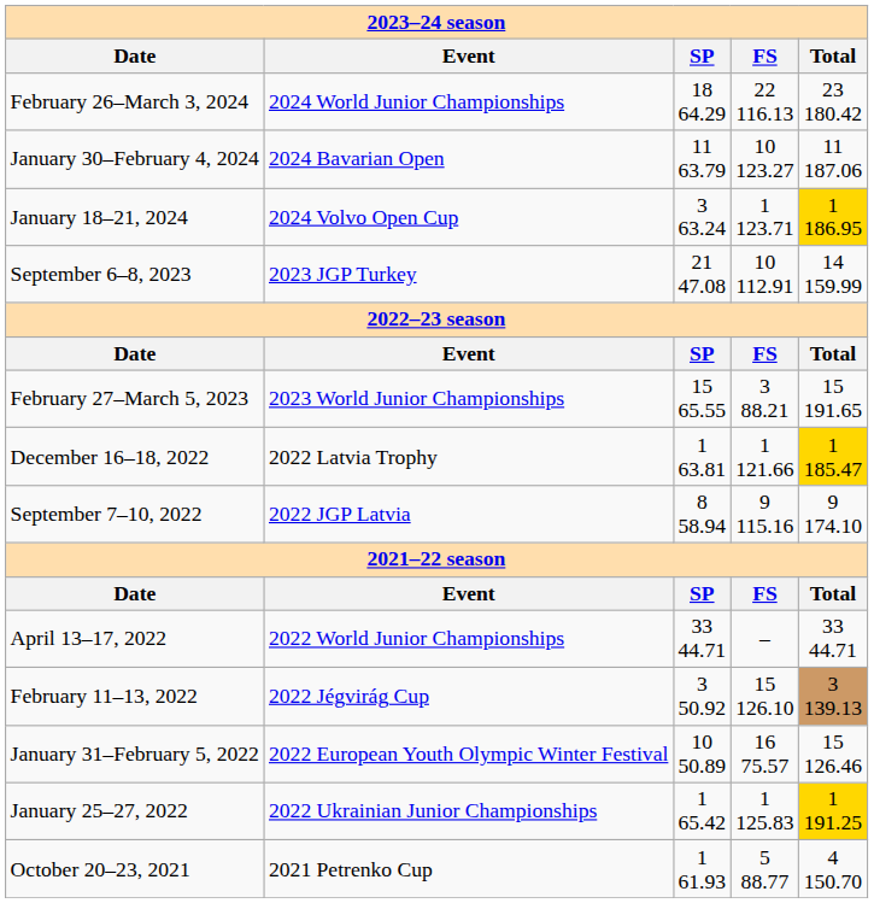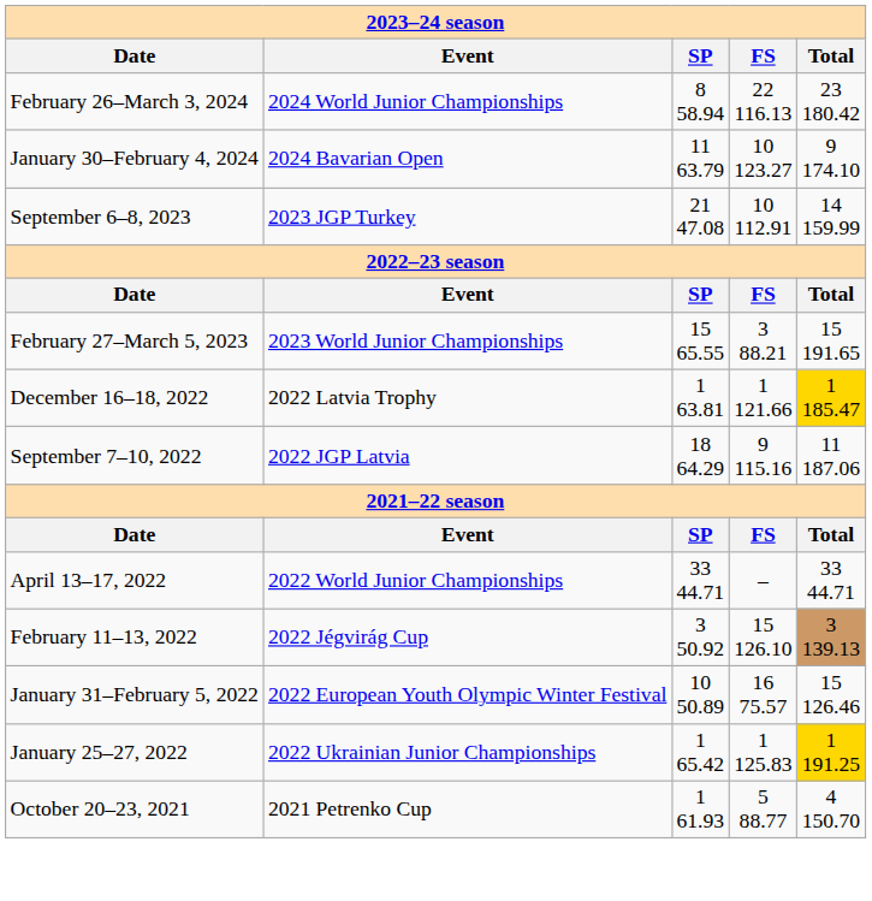 <table class="wikitable">
 <tr>
 <th colspan="5" style="background: #ffdead; text-align:center;"><strong><a href='#'>2023–24 season</a></strong></th>
 </tr>
 <tr>
 <th>Date</th>
 <th>Event</th>
 <th><a href='#'>SP</a></th>
 <th><a href='#'>FS</a></th>
 <th>Total</th>
 </tr>
 <tr>
 <td>February 26–March 3, 2024</td>
 <td><a href='#'>2024 World Junior Championships</a></td>
-<td align=center>18 <br> 64.29</td>
+<td align=center>8 <br> 58.94</td>
 <td align=center>22 <br> 116.13</td>
 <td align=center>23 <br> 180.42</td>
 </tr>
 <tr>
 <td>January 30–February 4, 2024</td>
 <td><a href='#'>2024 Bavarian Open</a></td>
 <td align=center>11 <br> 63.79</td>
 <td align=center>10 <br> 123.27</td>
-<td align=center>11 <br> 187.06</td>
-</tr>
-<tr>
-<td>January 18–21, 2024</td>
-<td><a href='#'>2024 Volvo Open Cup</a></td>
-<td align=center>3 <br> 63.24</td>
-<td align=center>1 <br> 123.71</td>
-<td align=center bgcolor=gold>1 <br> 186.95</td>
+<td align=center>9 <br> 174.10</td>
 </tr>
 <tr>
 <td>September 6–8, 2023</td>
 <td><a href='#'>2023 JGP Turkey</a></td>
 <td align=center>21 <br> 47.08</td>
 <td align=center>10 <br> 112.91</td>
 <td align=center>14 <br> 159.99</td>
 </tr>
 <tr>
 <th colspan="5" style="background-color: #ffdead; " align="center"><a href='#'>2022–23 season</a></th>
 </tr>
 <tr>
 <th>Date</th>
 <th>Event</th>
 <th><a href='#'>SP</a></th>
 <th><a href='#'>FS</a></th>
 <th>Total</th>
 </tr>
 <tr>
 <td>February 27–March 5, 2023</td>
 <td><a href='#'>2023 World Junior Championships</a></td>
 <td align=center>15 <br> 65.55</td>
 <td align=center>3 <br> 88.21</td>
 <td align=center>15 <br> 191.65</td>
 </tr>
 <tr>
 <td>December 16–18, 2022</td>
 <td>2022 Latvia Trophy</td>
 <td align=center>1 <br> 63.81</td>
 <td align=center>1 <br> 121.66</td>
 <td align=center bgcolor=gold>1 <br> 185.47</td>
 </tr>
 <tr>
 <td>September 7–10, 2022</td>
 <td><a href='#'>2022 JGP Latvia</a></td>
-<td align=center>8 <br> 58.94</td>
+<td align=center>18 <br> 64.29</td>
 <td align=center>9 <br> 115.16</td>
-<td align=center>9 <br> 174.10</td>
+<td align=center>11 <br> 187.06</td>
 </tr>
 <tr>
 <th colspan="5" style="background-color: #ffdead; " align="center"><a href='#'>2021–22 season</a></th>
 </tr>
 <tr>
 <th>Date</th>
 <th>Event</th>
 <th><a href='#'>SP</a></th>
 <th><a href='#'>FS</a></th>
 <th>Total</th>
 </tr>
 <tr>
 <td>April 13–17, 2022</td>
 <td><a href='#'>2022 World Junior Championships</a></td>
 <td align=center>33 <br> 44.71</td>
 <td align=center>–</td>
 <td align=center>33 <br> 44.71</td>
 </tr>
 <tr>
 <td>February 11–13, 2022</td>
 <td><a href='#'>2022 Jégvirág Cup</a></td>
 <td align=center>3 <br> 50.92</td>
 <td align=center>15 <br> 126.10</td>
 <td align=center bgcolor=cc9966>3 <br> 139.13</td>
 </tr>
 <tr>
 <td>January 31–February 5, 2022</td>
 <td><a href='#'>2022 European Youth Olympic Winter Festival</a></td>
 <td align=center>10 <br> 50.89</td>
 <td align=center>16 <br> 75.57</td>
 <td align=center>15 <br> 126.46</td>
 </tr>
 <tr>
 <td>January 25–27, 2022</td>
 <td><a href='#'>2022 Ukrainian Junior Championships</a></td>
 <td align=center>1 <br> 65.42</td>
 <td align=center>1 <br> 125.83</td>
 <td align=center bgcolor=gold>1 <br> 191.25</td>
 </tr>
 <tr>
 <td>October 20–23, 2021</td>
 <td>2021 Petrenko Cup</td>
 <td align=center>1 <br> 61.93</td>
 <td align=center>5 <br> 88.77</td>
 <td align=center>4 <br> 150.70</td>
 </tr>
 </table>
